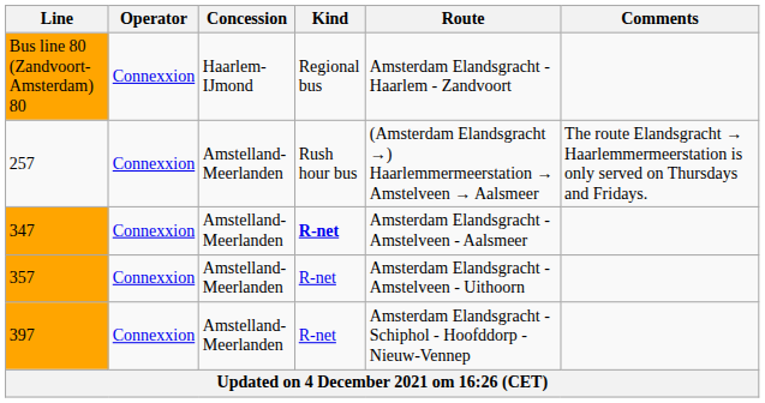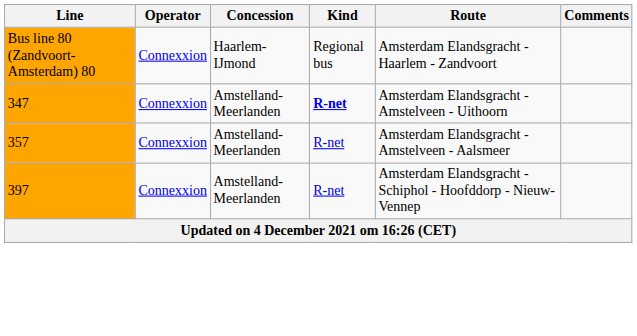 <table class="wikitable vatop" style="font-size:85%;">
 <tr>
 <th>Line</th>
 <th>Operator</th>
 <th>Concession</th>
 <th>Kind</th>
 <th>Route</th>
 <th>Comments</th>
 </tr>
 <tr>
 <td bgcolor=orange>Bus line 80 (Zandvoort-Amsterdam) 80</td>
 <td><a href='#'>Connexxion</a></td>
 <td>Haarlem-IJmond</td>
 <td>Regional bus</td>
 <td>Amsterdam Elandsgracht - Haarlem - Zandvoort</td>
 <td></td>
 </tr>
 <tr>
-<td>257</td>
-<td><a href='#'>Connexxion</a></td>
-<td>Amstelland-Meerlanden</td>
-<td>Rush hour bus</td>
-<td>(Amsterdam Elandsgracht →) Haarlemmermeerstation → Amstelveen → Aalsmeer</td>
-<td>The route Elandsgracht → Haarlemmermeerstation is only served on Thursdays and Fridays.</td>
-</tr>
-<tr>
 <td bgcolor="orange">347</td>
 <td><a href='#'>Connexxion</a></td>
 <td>Amstelland-Meerlanden</td>
 <td><strong><a href='#'>R-net</a></strong></td>
-<td>Amsterdam Elandsgracht - Amstelveen - Aalsmeer</td>
+<td>Amsterdam Elandsgracht - Amstelveen - Uithoorn</td>
 <td></td>
 </tr>
 <tr>
 <td bgcolor="orange">357</td>
 <td><a href='#'>Connexxion</a></td>
 <td>Amstelland-Meerlanden</td>
 <td><a href='#'>R-net</a></td>
-<td>Amsterdam Elandsgracht - Amstelveen - Uithoorn</td>
+<td>Amsterdam Elandsgracht - Amstelveen - Aalsmeer</td>
 <td></td>
 </tr>
 <tr>
 <td bgcolor="orange">397</td>
 <td><a href='#'>Connexxion</a></td>
 <td>Amstelland-Meerlanden</td>
 <td><a href='#'>R-net</a></td>
 <td>Amsterdam Elandsgracht - Schiphol - Hoofddorp - Nieuw-Vennep</td>
 <td></td>
 </tr>
 <tr>
 <th colspan="6">Updated on 4 December 2021 om 16:26 (CET)</th>
 </tr>
 </table>
